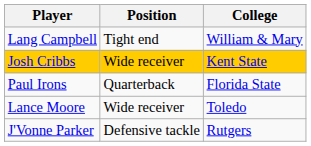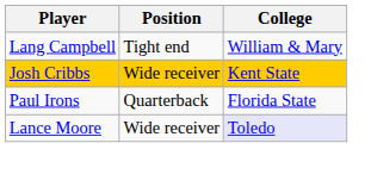 <table class="wikitable">
 <tr>
 <th>Player</th>
 <th>Position</th>
 <th>College</th>
 </tr>
 <tr>
 <td><a href='#'>Lang Campbell</a></td>
 <td>Tight end</td>
 <td><a href='#'>William & Mary</a></td>
 </tr>
 <tr style="background:#fc0">
 <td><a href='#'>Josh Cribbs</a></td>
 <td>Wide receiver</td>
 <td><a href='#'>Kent State</a></td>
 </tr>
 <tr>
 <td><a href='#'>Paul Irons</a></td>
 <td>Quarterback</td>
 <td><a href='#'>Florida State</a></td>
 </tr>
 <tr>
 <td><a href='#'>Lance Moore</a></td>
 <td>Wide receiver</td>
-<td><a href='#'>Toledo</a></td>
-</tr>
-<tr>
-<td><a href='#'>J'Vonne Parker</a></td>
-<td>Defensive tackle</td>
-<td><a href='#'>Rutgers</a></td>
+<td style="background: lavender;"><a href='#'>Toledo</a></td>
 </tr>
 </table>
